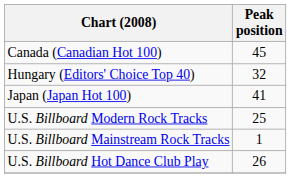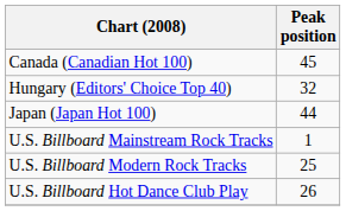 <table class="wikitable sortable">
 <tr>
 <th>Chart (2008)</th>
 <th>Peak<br>position</th>
 </tr>
 <tr>
 <td>Canada (<a href='#'>Canadian Hot 100</a>)</td>
 <td align="center">45</td>
 </tr>
 <tr>
 <td>Hungary (<a href='#'>Editors' Choice Top 40</a>)</td>
 <td align="center">32</td>
 </tr>
 <tr>
 <td>Japan (<a href='#'>Japan Hot 100</a>)</td>
-<td align="center">41</td>
+<td align="center">44</td>
+</tr>
+<tr>
+<td>U.S. <em>Billboard</em> <a href='#'>Mainstream Rock Tracks</a></td>
+<td align="center">1</td>
 </tr>
 <tr>
 <td>U.S. <em>Billboard</em> <a href='#'>Modern Rock Tracks</a></td>
 <td align="center">25</td>
-</tr>
-<tr>
-<td>U.S. <em>Billboard</em> <a href='#'>Mainstream Rock Tracks</a></td>
-<td align="center">1</td>
 </tr>
 <tr>
 <td>U.S. <em>Billboard</em> <a href='#'>Hot Dance Club Play</a></td>
 <td align="center">26</td>
 </tr>
 <tr>
 </tr>
 </table>
